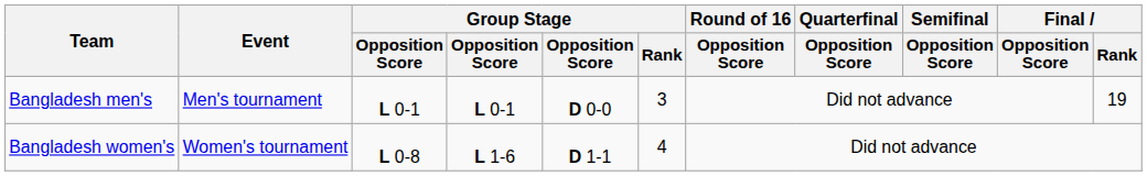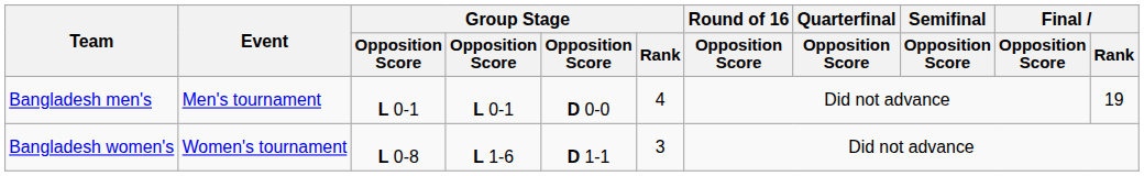 <table class=wikitable style=font-size:90%;text-align:center>
 <tr>
 <th rowspan=2>Team</th>
 <th rowspan=2>Event</th>
 <th colspan="4">Group Stage</th>
 <th>Round of 16</th>
 <th>Quarterfinal</th>
 <th>Semifinal</th>
 <th colspan=2>Final / </th>
 </tr>
 <tr style=font-size:95%>
 <th>Opposition<br>Score</th>
 <th>Opposition<br>Score</th>
 <th>Opposition<br>Score</th>
 <th>Rank</th>
 <th>Opposition<br>Score</th>
 <th>Opposition<br>Score</th>
 <th>Opposition<br>Score</th>
 <th>Opposition<br>Score</th>
 <th>Rank</th>
 </tr>
 <tr>
 <td align=left><a href='#'>Bangladesh men's</a></td>
 <td align=left><a href='#'>Men's tournament</a></td>
 <td><br><strong>L</strong> 0-1</td>
 <td><br><strong>L</strong> 0-1</td>
 <td><br><strong>D</strong> 0-0</td>
-<td>3</td>
+<td>4</td>
 <td colspan="4">Did not advance</td>
 <td>19</td>
 </tr>
 <tr>
 <td align=left><a href='#'>Bangladesh women's</a></td>
 <td align=left><a href='#'>Women's tournament</a></td>
 <td><br><strong>L</strong> 0-8</td>
 <td><br><strong>L</strong> 1-6</td>
 <td><br><strong>D</strong> 1-1</td>
-<td>4</td>
+<td>3</td>
 <td colspan="5">Did not advance</td>
 </tr>
 </table>
